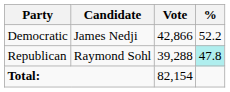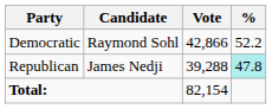 <table class="wikitable">
 <tr>
 <th>Party</th>
 <th>Candidate</th>
 <th>Vote</th>
 <th>%</th>
 </tr>
 <tr>
 <td>Democratic</td>
-<td>James Nedji</td>
+<td>Raymond Sohl</td>
 <td>42,866</td>
 <td>52.2</td>
 </tr>
 <tr>
 <td>Republican</td>
-<td>Raymond Sohl</td>
+<td>James Nedji</td>
 <td>39,288</td>
 <td style="background: paleturquoise;">47.8</td>
 </tr>
 <tr>
 <td colspan="2"><strong>Total:</strong></td>
 <td>82,154</td>
 <td></td>
 </tr>
 </table>
